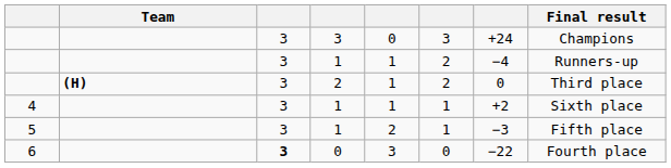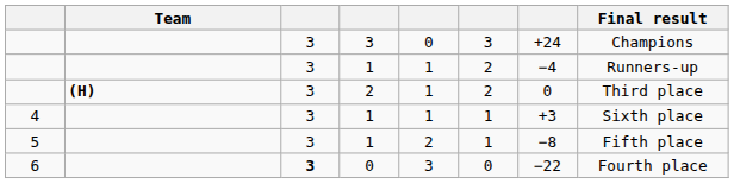 <table class="wikitable" style="text-align:center;" width="620">
 <tr>
 <th width="5.5%"></th>
 <th width="20%">Team</th>
 <th width="5.5%"></th>
 <th width="5.5%"></th>
 <th width="5.5%"></th>
 <th width="5.5%"></th>
 <th width="5.5%"></th>
 <th width="14%">Final result</th>
 </tr>
 <tr>
 <td></td>
 <td align="left"></td>
 <td>3</td>
 <td>3</td>
 <td>0</td>
 <td>3</td>
 <td>+24</td>
 <td>Champions</td>
 </tr>
 <tr>
 <td></td>
 <td align="left"></td>
 <td>3</td>
 <td>1</td>
 <td>1</td>
 <td>2</td>
 <td>−4</td>
 <td>Runners-up</td>
 </tr>
 <tr>
 <td></td>
 <td align="left"> <strong>(H)</strong></td>
 <td>3</td>
 <td>2</td>
 <td>1</td>
 <td>2</td>
 <td>0</td>
 <td>Third place</td>
 </tr>
 <tr>
 <td>4</td>
 <td align="left"></td>
 <td>3</td>
 <td>1</td>
 <td>1</td>
 <td>1</td>
-<td>+2</td>
+<td>+3</td>
 <td>Sixth place</td>
 </tr>
 <tr>
 <td>5</td>
 <td align="left"></td>
 <td>3</td>
 <td>1</td>
 <td>2</td>
 <td>1</td>
-<td>−3</td>
+<td>−8</td>
 <td>Fifth place</td>
 </tr>
 <tr>
 <td>6</td>
 <td align="left"></td>
 <td><strong>3</strong></td>
 <td>0</td>
 <td>3</td>
 <td>0</td>
 <td>−22</td>
 <td>Fourth place</td>
 </tr>
 </table>
